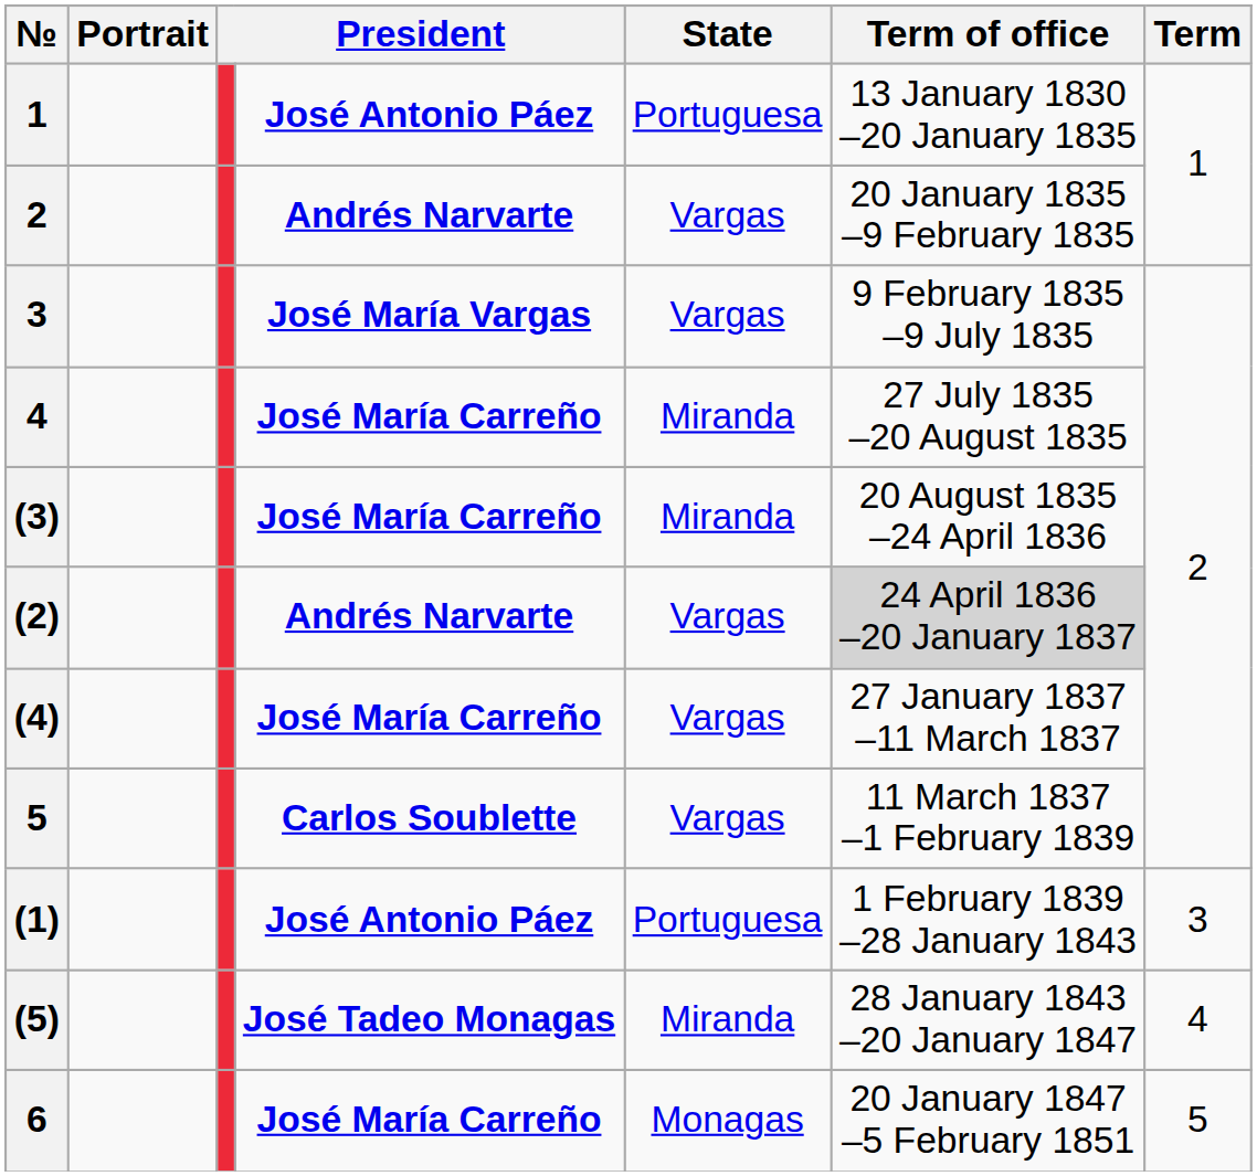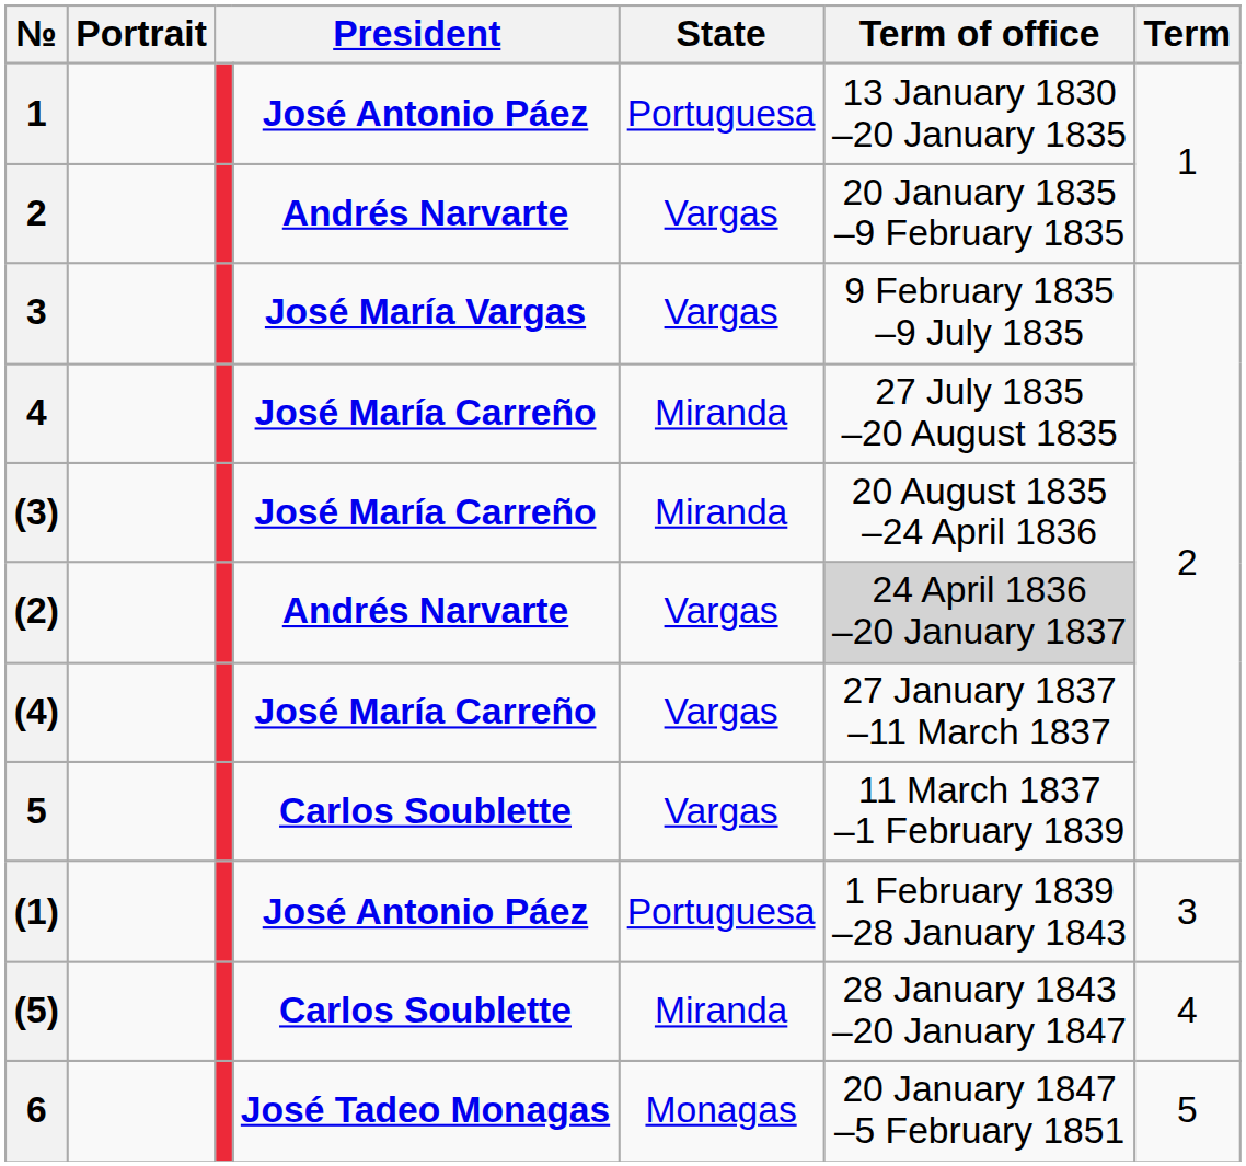 <table class="wikitable sortable" style="text-align: center;">
 <tr>
 <th>№<br></th>
 <th>Portrait</th>
 <th colspan="2" style="width:120px;"><a href='#'>President</a> </th>
 <th>State</th>
 <th>Term of office</th>
 <th>Term<br></th>
 </tr>
 <tr>
 <th style="text-align:center;">1</th>
 <td style="text-align:center;"></td>
 <td style="background:#ed2939; text-align:center;"></td>
 <td style="text-align:center;"><strong><a href='#'>José Antonio Páez</a></strong> </td>
 <td style="text-align:center;"><a href='#'>Portuguesa</a></td>
 <td style="text-align:center;">13 January 1830<br>–20 January 1835</td>
 <td rowspan="2" style="text-align:center;">1<br></td>
 </tr>
 <tr>
 <th style="text-align:center;">2</th>
 <td style="text-align:center;"></td>
 <td style="background:#ed2939; text-align:center;"></td>
 <td style="text-align:center;"><strong><a href='#'>Andrés Narvarte</a></strong> </td>
 <td style="text-align:center;"><a href='#'>Vargas</a></td>
 <td style="text-align:center;">20 January 1835<br>–9 February 1835</td>
 </tr>
 <tr>
 <th style="text-align:center;">3</th>
 <td style="text-align:center;"></td>
 <td style="background:#ed2939; text-align:center;"></td>
 <td style="text-align:center;"><strong><a href='#'>José María Vargas</a></strong> </td>
 <td style="text-align:center;"><a href='#'>Vargas</a></td>
 <td style="text-align:center;">9 February 1835<br>–9 July 1835</td>
 <td rowspan="6" style="text-align:center;">2<br></td>
 </tr>
 <tr>
 <th style="text-align:center;">4</th>
 <td style="text-align:center;"></td>
 <td style="background:#ed2939; text-align:center;"></td>
 <td style="text-align:center;"><strong><a href='#'>José María Carreño</a></strong> </td>
 <td style="text-align:center;"><a href='#'>Miranda</a></td>
 <td style="text-align:center;">27 July 1835<br>–20 August 1835</td>
 </tr>
 <tr>
 <th style="text-align:center;">(3)</th>
 <td style="text-align:center;"></td>
 <td style="background:#ed2939; text-align:center;"></td>
 <td style="text-align:center;"><strong><a href='#'>José María Carreño</a></strong> </td>
 <td style="text-align:center;"><a href='#'>Miranda</a></td>
 <td style="text-align:center;">20 August 1835<br>–24 April 1836</td>
 </tr>
 <tr>
 <th style="text-align:center;">(2)</th>
 <td style="text-align:center;"></td>
 <td style="background:#ed2939; text-align:center;"></td>
 <td style="text-align:center;"><strong><a href='#'>Andrés Narvarte</a></strong> </td>
 <td style="text-align:center;"><a href='#'>Vargas</a></td>
 <td style="background: lightgrey; text-align:center;">24 April 1836<br>–20 January 1837</td>
 </tr>
 <tr>
 <th style="text-align:center;">(4)</th>
 <td style="text-align:center;"></td>
 <td style="background:#ed2939; text-align:center;"></td>
 <td style="text-align:center;"><strong><a href='#'>José María Carreño</a></strong> </td>
 <td style="text-align:center;"><a href='#'>Vargas</a></td>
 <td style="text-align:center;">27 January 1837<br>–11 March 1837</td>
 </tr>
 <tr>
 <th style="text-align:center;">5</th>
 <td style="text-align:center;"></td>
 <td style="background:#ed2939; text-align:center;"></td>
 <td style="text-align:center;"><strong><a href='#'>Carlos Soublette</a></strong> </td>
 <td style="text-align:center;"><a href='#'>Vargas</a></td>
 <td style="text-align:center;">11 March 1837<br>–1 February 1839</td>
 </tr>
 <tr>
 <th style="text-align:center;">(1)</th>
 <td style="text-align:center;"></td>
 <td style="background:#ed2939; text-align:center;"></td>
 <td style="text-align:center;"><strong><a href='#'>José Antonio Páez</a></strong> </td>
 <td style="text-align:center;"><a href='#'>Portuguesa</a></td>
 <td style="text-align:center;">1 February 1839<br>–28 January 1843</td>
 <td style="text-align:center;">3<br></td>
 </tr>
 <tr>
 <th style="text-align:center;">(5)</th>
 <td style="text-align:center;"></td>
 <td style="background:#ed2939; text-align:center;"></td>
-<td style="text-align:center;"><strong><a href='#'>José Tadeo Monagas</a></strong> </td>
+<td style="text-align:center;"><strong><a href='#'>Carlos Soublette</a></strong> </td>
 <td style="text-align:center;"><a href='#'>Miranda</a></td>
 <td style="text-align:center;">28 January 1843<br>–20 January 1847</td>
 <td style="text-align:center;">4<br></td>
 </tr>
 <tr>
 <th style="text-align:center;">6</th>
 <td style="text-align:center;"></td>
 <td style="background:#ed2939; text-align:center;"></td>
-<td style="text-align:center;"><strong><a href='#'>José María Carreño</a></strong> </td>
+<td style="text-align:center;"><strong><a href='#'>José Tadeo Monagas</a></strong> </td>
 <td style="text-align:center;"><a href='#'>Monagas</a></td>
 <td style="text-align:center;">20 January 1847<br>–5 February 1851</td>
 <td style="text-align:center;">5<br></td>
 </tr>
 </table>
